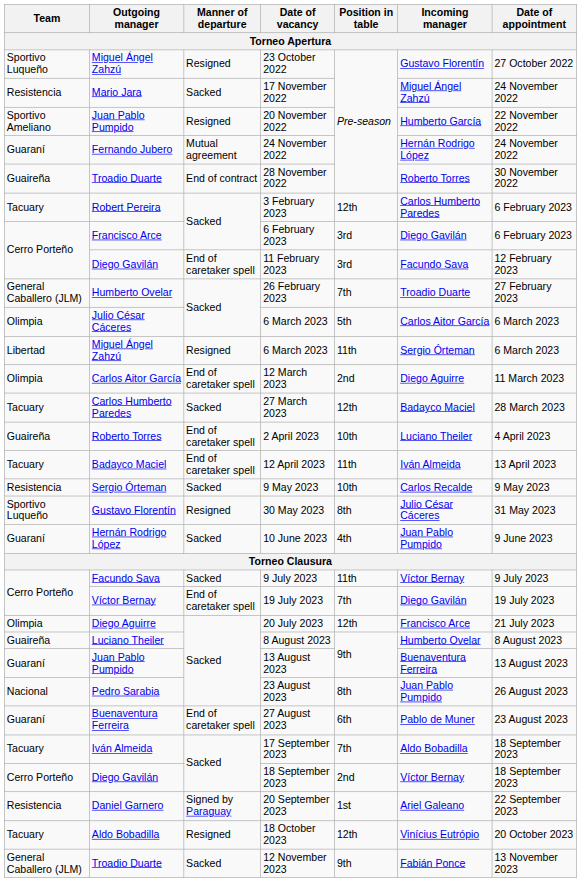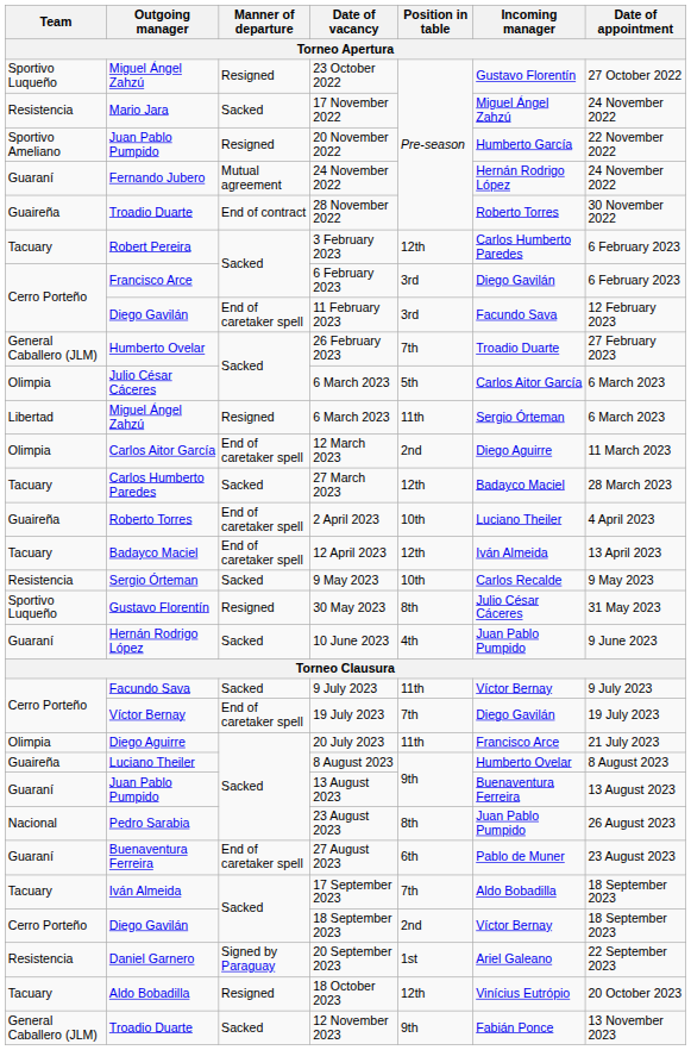 <table class="wikitable sortable">
 <tr>
 <th>Team</th>
 <th>Outgoing manager</th>
 <th>Manner of departure</th>
 <th>Date of vacancy</th>
 <th>Position in table</th>
 <th>Incoming manager</th>
 <th>Date of appointment</th>
 </tr>
 <tr>
 <th colspan=7>Torneo Apertura</th>
 </tr>
 <tr>
 <td>Sportivo Luqueño</td>
 <td> <a href='#'>Miguel Ángel Zahzú</a></td>
 <td>Resigned</td>
 <td>23 October 2022</td>
 <td rowspan=5><em>Pre-season</em></td>
 <td> <a href='#'>Gustavo Florentín</a></td>
 <td>27 October 2022</td>
 </tr>
 <tr>
 <td>Resistencia</td>
 <td> <a href='#'>Mario Jara</a></td>
 <td>Sacked</td>
 <td>17 November 2022</td>
 <td> <a href='#'>Miguel Ángel Zahzú</a></td>
 <td>24 November 2022</td>
 </tr>
 <tr>
 <td>Sportivo Ameliano</td>
 <td> <a href='#'>Juan Pablo Pumpido</a></td>
 <td>Resigned</td>
 <td>20 November 2022</td>
 <td> <a href='#'>Humberto García</a></td>
 <td>22 November 2022</td>
 </tr>
 <tr>
 <td>Guaraní</td>
 <td> <a href='#'>Fernando Jubero</a></td>
 <td>Mutual agreement</td>
 <td>24 November 2022</td>
 <td> <a href='#'>Hernán Rodrigo López</a></td>
 <td>24 November 2022</td>
 </tr>
 <tr>
 <td>Guaireña</td>
 <td> <a href='#'>Troadio Duarte</a></td>
 <td>End of contract</td>
 <td>28 November 2022</td>
 <td> <a href='#'>Roberto Torres</a></td>
 <td>30 November 2022</td>
 </tr>
 <tr>
 <td>Tacuary</td>
 <td> <a href='#'>Robert Pereira</a></td>
 <td rowspan=2>Sacked</td>
 <td>3 February 2023</td>
 <td>12th</td>
 <td> <a href='#'>Carlos Humberto Paredes</a></td>
 <td>6 February 2023</td>
 </tr>
 <tr>
 <td rowspan=2>Cerro Porteño</td>
 <td> <a href='#'>Francisco Arce</a></td>
 <td>6 February 2023</td>
 <td>3rd</td>
 <td> <a href='#'>Diego Gavilán</a></td>
 <td>6 February 2023</td>
 </tr>
 <tr>
 <td> <a href='#'>Diego Gavilán</a></td>
 <td>End of caretaker spell</td>
 <td>11 February 2023</td>
 <td>3rd</td>
 <td> <a href='#'>Facundo Sava</a></td>
 <td>12 February 2023</td>
 </tr>
 <tr>
 <td>General Caballero (JLM)</td>
 <td> <a href='#'>Humberto Ovelar</a></td>
 <td rowspan=2>Sacked</td>
 <td>26 February 2023</td>
 <td>7th</td>
 <td> <a href='#'>Troadio Duarte</a></td>
 <td>27 February 2023</td>
 </tr>
 <tr>
 <td>Olimpia</td>
 <td> <a href='#'>Julio César Cáceres</a></td>
 <td>6 March 2023</td>
 <td>5th</td>
 <td> <a href='#'>Carlos Aitor García</a></td>
 <td>6 March 2023</td>
 </tr>
 <tr>
 <td>Libertad</td>
 <td> <a href='#'>Miguel Ángel Zahzú</a></td>
 <td>Resigned</td>
 <td>6 March 2023</td>
 <td>11th</td>
 <td> <a href='#'>Sergio Órteman</a></td>
 <td>6 March 2023</td>
 </tr>
 <tr>
 <td>Olimpia</td>
 <td> <a href='#'>Carlos Aitor García</a></td>
 <td>End of caretaker spell</td>
 <td>12 March 2023</td>
 <td>2nd</td>
 <td> <a href='#'>Diego Aguirre</a></td>
 <td>11 March 2023</td>
 </tr>
 <tr>
 <td>Tacuary</td>
 <td> <a href='#'>Carlos Humberto Paredes</a></td>
 <td>Sacked</td>
 <td>27 March 2023</td>
 <td>12th</td>
 <td> <a href='#'>Badayco Maciel</a></td>
 <td>28 March 2023</td>
 </tr>
 <tr>
 <td>Guaireña</td>
 <td> <a href='#'>Roberto Torres</a></td>
 <td>End of caretaker spell</td>
 <td>2 April 2023</td>
 <td>10th</td>
 <td> <a href='#'>Luciano Theiler</a></td>
 <td>4 April 2023</td>
 </tr>
 <tr>
 <td>Tacuary</td>
 <td> <a href='#'>Badayco Maciel</a></td>
 <td>End of caretaker spell</td>
 <td>12 April 2023</td>
-<td>11th</td>
+<td>12th</td>
 <td> <a href='#'>Iván Almeida</a></td>
 <td>13 April 2023</td>
 </tr>
 <tr>
 <td>Resistencia</td>
 <td> <a href='#'>Sergio Órteman</a></td>
 <td>Sacked</td>
 <td>9 May 2023</td>
 <td>10th</td>
 <td> <a href='#'>Carlos Recalde</a></td>
 <td>9 May 2023</td>
 </tr>
 <tr>
 <td>Sportivo Luqueño</td>
 <td> <a href='#'>Gustavo Florentín</a></td>
 <td>Resigned</td>
 <td>30 May 2023</td>
 <td>8th</td>
 <td> <a href='#'>Julio César Cáceres</a></td>
 <td>31 May 2023</td>
 </tr>
 <tr>
 <td>Guaraní</td>
 <td> <a href='#'>Hernán Rodrigo López</a></td>
 <td>Sacked</td>
 <td>10 June 2023</td>
 <td>4th</td>
 <td> <a href='#'>Juan Pablo Pumpido</a></td>
 <td>9 June 2023</td>
 </tr>
 <tr>
 <th colspan=7>Torneo Clausura</th>
 </tr>
 <tr>
 <td rowspan=2>Cerro Porteño</td>
 <td> <a href='#'>Facundo Sava</a></td>
 <td>Sacked</td>
 <td>9 July 2023</td>
 <td>11th</td>
 <td> <a href='#'>Víctor Bernay</a></td>
 <td>9 July 2023</td>
 </tr>
 <tr>
 <td> <a href='#'>Víctor Bernay</a></td>
 <td>End of caretaker spell</td>
 <td>19 July 2023</td>
 <td>7th</td>
 <td> <a href='#'>Diego Gavilán</a></td>
 <td>19 July 2023</td>
 </tr>
 <tr>
 <td>Olimpia</td>
 <td> <a href='#'>Diego Aguirre</a></td>
 <td rowspan=4>Sacked</td>
 <td>20 July 2023</td>
-<td>12th</td>
+<td>11th</td>
 <td> <a href='#'>Francisco Arce</a></td>
 <td>21 July 2023</td>
 </tr>
 <tr>
 <td>Guaireña</td>
 <td> <a href='#'>Luciano Theiler</a></td>
 <td>8 August 2023</td>
 <td rowspan=2>9th</td>
 <td> <a href='#'>Humberto Ovelar</a></td>
 <td>8 August 2023</td>
 </tr>
 <tr>
 <td>Guaraní</td>
 <td> <a href='#'>Juan Pablo Pumpido</a></td>
 <td>13 August 2023</td>
 <td> <a href='#'>Buenaventura Ferreira</a></td>
 <td>13 August 2023</td>
 </tr>
 <tr>
 <td>Nacional</td>
 <td> <a href='#'>Pedro Sarabia</a></td>
 <td>23 August 2023</td>
 <td>8th</td>
 <td> <a href='#'>Juan Pablo Pumpido</a></td>
 <td>26 August 2023</td>
 </tr>
 <tr>
 <td>Guaraní</td>
 <td> <a href='#'>Buenaventura Ferreira</a></td>
 <td>End of caretaker spell</td>
 <td>27 August 2023</td>
 <td>6th</td>
 <td> <a href='#'>Pablo de Muner</a></td>
 <td>23 August 2023</td>
 </tr>
 <tr>
 <td>Tacuary</td>
 <td> <a href='#'>Iván Almeida</a></td>
 <td rowspan=2>Sacked</td>
 <td>17 September 2023</td>
 <td>7th</td>
 <td> <a href='#'>Aldo Bobadilla</a></td>
 <td>18 September 2023</td>
 </tr>
 <tr>
 <td>Cerro Porteño</td>
 <td> <a href='#'>Diego Gavilán</a></td>
 <td>18 September 2023</td>
 <td>2nd</td>
 <td> <a href='#'>Víctor Bernay</a></td>
 <td>18 September 2023</td>
 </tr>
 <tr>
 <td>Resistencia</td>
 <td> <a href='#'>Daniel Garnero</a></td>
 <td>Signed by <a href='#'>Paraguay</a></td>
 <td>20 September 2023</td>
 <td>1st</td>
 <td> <a href='#'>Ariel Galeano</a></td>
 <td>22 September 2023</td>
 </tr>
 <tr>
 <td>Tacuary</td>
 <td> <a href='#'>Aldo Bobadilla</a></td>
 <td>Resigned</td>
 <td>18 October 2023</td>
 <td>12th</td>
 <td> <a href='#'>Vinícius Eutrópio</a></td>
 <td>20 October 2023</td>
 </tr>
 <tr>
 <td>General Caballero (JLM)</td>
 <td> <a href='#'>Troadio Duarte</a></td>
 <td>Sacked</td>
 <td>12 November 2023</td>
 <td>9th</td>
 <td> <a href='#'>Fabián Ponce</a></td>
 <td>13 November 2023</td>
 </tr>
 </table>
